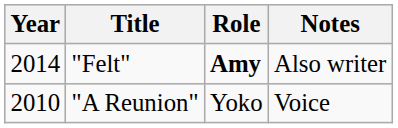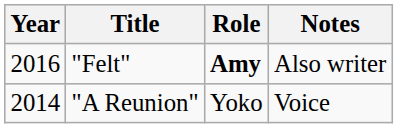 <table class="wikitable sortable">
 <tr>
 <th>Year</th>
 <th>Title</th>
 <th>Role</th>
 <th class="unsortable">Notes</th>
 </tr>
 <tr>
-<td>2014</td>
+<td>2016</td>
 <td>"Felt"</td>
 <td><strong>Amy</strong></td>
 <td>Also writer</td>
 </tr>
 <tr>
-<td>2010</td>
+<td>2014</td>
 <td>"A Reunion"</td>
 <td>Yoko</td>
 <td>Voice</td>
 </tr>
 </table>
